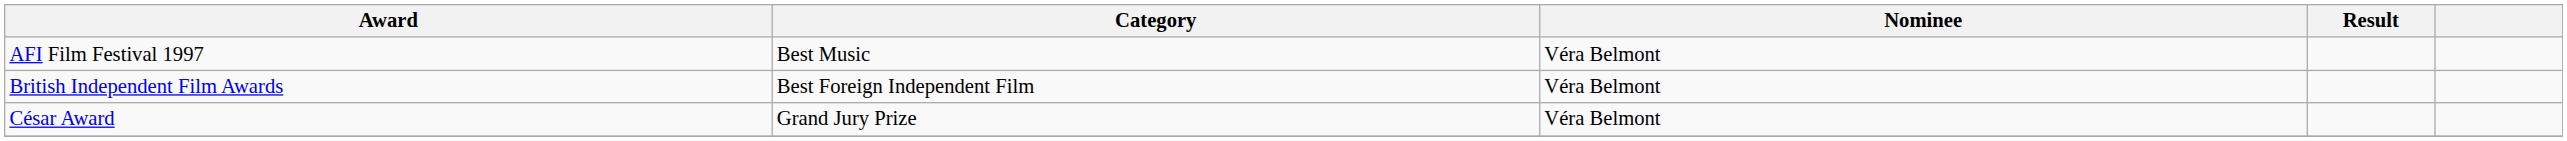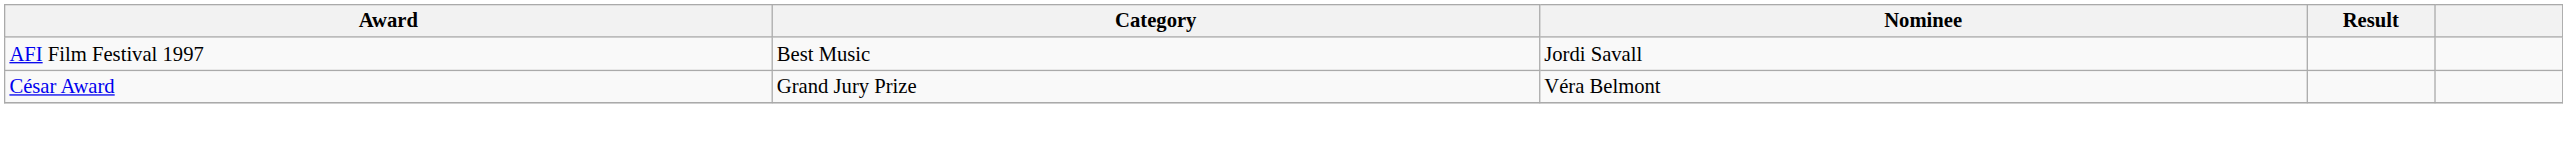 <table class="wikitable sortable" style="width:100%;">
 <tr>
 <th style="width:30%;">Award</th>
 <th style="width:30%;">Category</th>
 <th style="width:30%;">Nominee</th>
 <th style="width:5%;">Result</th>
 <th width="5%" class="unsortable"></th>
 </tr>
 <tr>
 <td><a href='#'>AFI</a> Film Festival 1997</td>
 <td>Best Music</td>
-<td>Véra Belmont</td>
-<td></td>
-<td></td>
-</tr>
-<tr>
-<td><a href='#'>British Independent Film Awards</a></td>
-<td>Best Foreign Independent Film</td>
-<td>Véra Belmont</td>
+<td>Jordi Savall</td>
 <td></td>
 <td></td>
 </tr>
 <tr>
 <td><a href='#'>César Award</a></td>
 <td>Grand Jury Prize</td>
 <td>Véra Belmont</td>
 <td></td>
 <td></td>
 </tr>
 <tr>
 </tr>
 </table>
